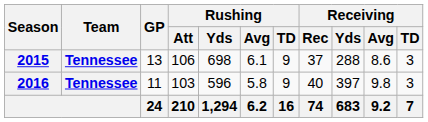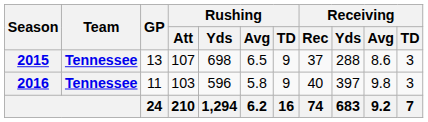 <table class="wikitable" style="text-align:center;">
 <tr>
 <th rowspan="2">Season</th>
 <th rowspan="2">Team</th>
 <th rowspan="2">GP</th>
 <th colspan="4">Rushing</th>
 <th colspan="4">Receiving</th>
 </tr>
 <tr>
 <th>Att</th>
 <th>Yds</th>
 <th>Avg</th>
 <th>TD</th>
 <th>Rec</th>
 <th>Yds</th>
 <th>Avg</th>
 <th>TD</th>
 </tr>
 <tr>
 <th><a href='#'>2015</a></th>
 <th><a href='#'>Tennessee</a></th>
 <td>13</td>
-<td>106</td>
+<td>107</td>
 <td>698</td>
-<td>6.1</td>
+<td>6.5</td>
 <td>9</td>
 <td>37</td>
 <td>288</td>
 <td>8.6</td>
 <td>3</td>
 </tr>
 <tr>
 <th><a href='#'>2016</a></th>
 <th><a href='#'>Tennessee</a></th>
 <td>11</td>
 <td>103</td>
 <td>596</td>
 <td>5.8</td>
 <td>9</td>
 <td>40</td>
 <td>397</td>
 <td>9.8</td>
 <td>3</td>
 </tr>
 <tr>
 <th colspan="2"></th>
 <th>24</th>
 <th>210</th>
 <th>1,294</th>
 <th>6.2</th>
 <th>16</th>
 <th>74</th>
 <th>683</th>
 <th>9.2</th>
 <th>7</th>
 </tr>
 </table>
